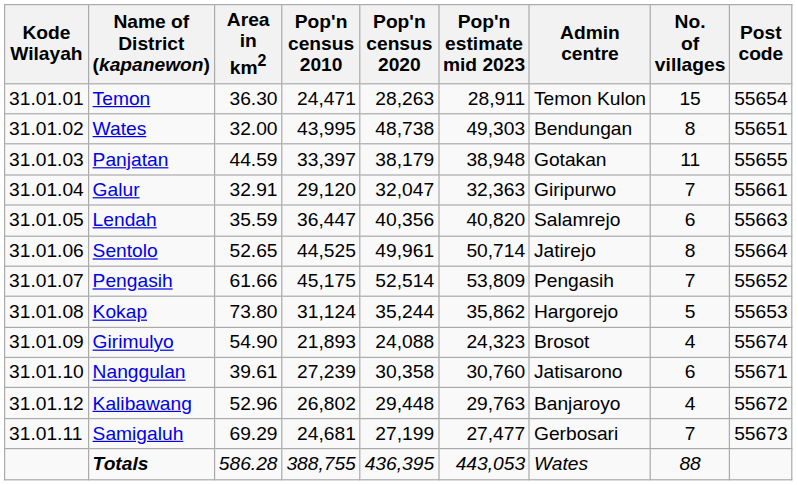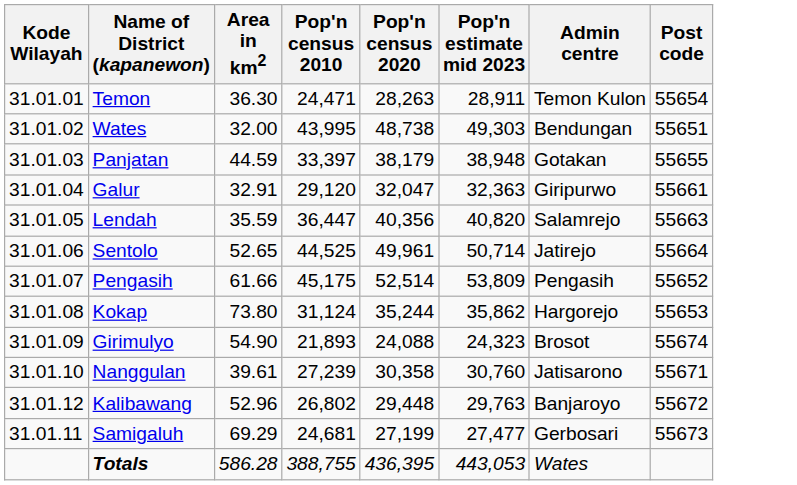 <table class="sortable wikitable">
 <tr>
 <th>Kode <br>Wilayah</th>
 <th>Name of<br>District<br>(<em>kapanewon</em>)</th>
 <th>Area <br> in<br>km<sup>2</sup></th>
 <th>Pop'n<br>census<br>2010</th>
 <th>Pop'n<br>census<br>2020</th>
 <th>Pop'n<br>estimate<br>mid 2023</th>
 <th>Admin<br>centre</th>
-<th>No.<br>of<br>villages</th>
 <th>Post<br>code</th>
 </tr>
 <tr>
 <td>31.01.01</td>
 <td><a href='#'>Temon</a></td>
 <td align="right">36.30</td>
 <td align="right">24,471</td>
 <td align="right">28,263</td>
 <td align="right">28,911</td>
 <td>Temon Kulon</td>
-<td align="center">15</td>
 <td>55654</td>
 </tr>
 <tr>
 <td>31.01.02</td>
 <td><a href='#'>Wates</a></td>
 <td align="right">32.00</td>
 <td align="right">43,995</td>
 <td align="right">48,738</td>
 <td align="right">49,303</td>
 <td>Bendungan</td>
-<td align="center">8</td>
 <td>55651</td>
 </tr>
 <tr>
 <td>31.01.03</td>
 <td><a href='#'>Panjatan</a></td>
 <td align="right">44.59</td>
 <td align="right">33,397</td>
 <td align="right">38,179</td>
 <td align="right">38,948</td>
 <td>Gotakan</td>
-<td align="center">11</td>
 <td>55655</td>
 </tr>
 <tr>
 <td>31.01.04</td>
 <td><a href='#'>Galur</a></td>
 <td align="right">32.91</td>
 <td align="right">29,120</td>
 <td align="right">32,047</td>
 <td align="right">32,363</td>
 <td>Giripurwo</td>
-<td align="center">7</td>
 <td>55661</td>
 </tr>
 <tr>
 <td>31.01.05</td>
 <td><a href='#'>Lendah</a></td>
 <td align="right">35.59</td>
 <td align="right">36,447</td>
 <td align="right">40,356</td>
 <td align="right">40,820</td>
 <td>Salamrejo</td>
-<td align="center">6</td>
 <td>55663</td>
 </tr>
 <tr>
 <td>31.01.06</td>
 <td><a href='#'>Sentolo</a></td>
 <td align="right">52.65</td>
 <td align="right">44,525</td>
 <td align="right">49,961</td>
 <td align="right">50,714</td>
 <td>Jatirejo</td>
-<td align="center">8</td>
 <td>55664</td>
 </tr>
 <tr>
 <td>31.01.07</td>
 <td><a href='#'>Pengasih</a></td>
 <td align="right">61.66</td>
 <td align="right">45,175</td>
 <td align="right">52,514</td>
 <td align="right">53,809</td>
 <td>Pengasih</td>
-<td align="center">7</td>
 <td>55652</td>
 </tr>
 <tr>
 <td>31.01.08</td>
 <td><a href='#'>Kokap</a></td>
 <td align="right">73.80</td>
 <td align="right">31,124</td>
 <td align="right">35,244</td>
 <td align="right">35,862</td>
 <td>Hargorejo</td>
-<td align="center">5</td>
 <td>55653</td>
 </tr>
 <tr>
 <td>31.01.09</td>
 <td><a href='#'>Girimulyo</a></td>
 <td align="right">54.90</td>
 <td align="right">21,893</td>
 <td align="right">24,088</td>
 <td align="right">24,323</td>
 <td>Brosot</td>
-<td align="center">4</td>
 <td>55674</td>
 </tr>
 <tr>
 <td>31.01.10</td>
 <td><a href='#'>Nanggulan</a></td>
 <td align="right">39.61</td>
 <td align="right">27,239</td>
 <td align="right">30,358</td>
 <td align="right">30,760</td>
 <td>Jatisarono</td>
-<td align="center">6</td>
 <td>55671</td>
 </tr>
 <tr>
 <td>31.01.12</td>
 <td><a href='#'>Kalibawang</a></td>
 <td align="right">52.96</td>
 <td align="right">26,802</td>
 <td align="right">29,448</td>
 <td align="right">29,763</td>
 <td>Banjaroyo</td>
-<td align="center">4</td>
 <td>55672</td>
 </tr>
 <tr>
 <td>31.01.11</td>
 <td><a href='#'>Samigaluh</a></td>
 <td align="right">69.29</td>
 <td align="right">24,681</td>
 <td align="right">27,199</td>
 <td align="right">27,477</td>
 <td>Gerbosari</td>
-<td align="center">7</td>
 <td>55673</td>
 </tr>
 <tr>
 <td></td>
 <td><strong><em>Totals</em></strong></td>
 <td align="right"><em>586.28</em></td>
 <td align="right"><em>388,755</em></td>
 <td align="right"><em>436,395</em></td>
 <td align="right"><em>443,053</em></td>
 <td><em>Wates</em></td>
-<td align="center"><em>88</em></td>
 <td></td>
 </tr>
 </table>
